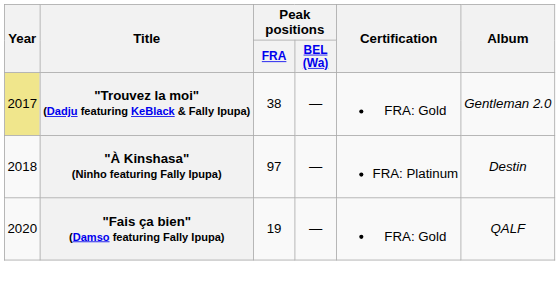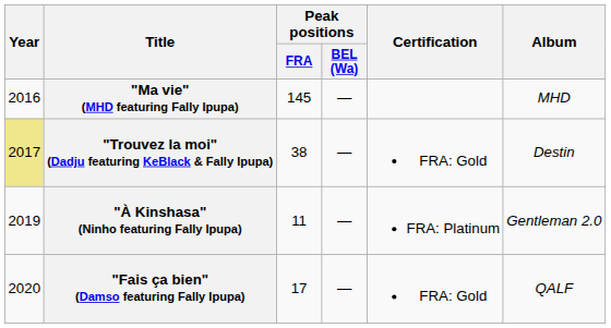 <table class="wikitable plainrowheaders" style="text-align:center">
 <tr>
 <th scope="col" rowspan="2">Year</th>
 <th scope="col" rowspan="2">Title</th>
 <th scope="col" colspan="2">Peak positions</th>
 <th rowspan="2">Certification</th>
 <th scope="col" rowspan="2">Album</th>
 </tr>
 <tr>
 <th scope="col" style="width:3em;font-size:90%;"><a href='#'>FRA</a><br></th>
 <th scope="col" style="width:3em;font-size:90%;"><a href='#'>BEL<br>(Wa)</a><br></th>
 </tr>
 <tr>
+<td>2016</td>
+<th scope="row">"Ma vie"<br><small>(<a href='#'>MHD</a> featuring Fally Ipupa)</small></th>
+<td>145</td>
+<td>—</td>
+<td></td>
+<td><em>MHD</em></td>
+</tr>
+<tr>
 <td style="background: khaki;">2017</td>
 <th scope="row">"Trouvez la moi"<br><small>(<a href='#'>Dadju</a> featuring <a href='#'>KeBlack</a> & Fally Ipupa)</small></th>
 <td>38</td>
 <td>—</td>
 <td><br><ul><li>FRA: Gold</li></ul></td>
-<td><em>Gentleman 2.0</em></td>
+<td><em>Destin</em></td>
 </tr>
 <tr>
-<td>2018</td>
+<td>2019</td>
 <th scope="row">"À Kinshasa"<br><small>(Ninho featuring Fally Ipupa)</small></th>
-<td>97</td>
+<td>11</td>
 <td>—</td>
 <td><br><ul><li>FRA: Platinum</li></ul></td>
-<td><em>Destin</em></td>
+<td><em>Gentleman 2.0</em></td>
 </tr>
 <tr>
 <td>2020</td>
 <th scope="row">"Fais ça bien"<br><small>(<a href='#'>Damso</a> featuring Fally Ipupa)</small></th>
-<td>19</td>
+<td>17</td>
 <td>—</td>
 <td><br><ul><li>FRA: Gold</li></ul></td>
 <td><em>QALF</em></td>
 </tr>
 </table>
